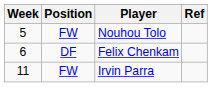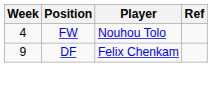 <table class=wikitable>
 <tr>
 <th>Week</th>
 <th>Position</th>
 <th>Player</th>
 <th>Ref</th>
 </tr>
 <tr>
-<td align=center>5</td>
+<td align=center>4</td>
 <td align=center><a href='#'>FW</a></td>
 <td> <a href='#'>Nouhou Tolo</a></td>
 <td></td>
 </tr>
 <tr>
-<td align=center>6</td>
+<td align=center>9</td>
 <td align=center><a href='#'>DF</a></td>
 <td> <a href='#'>Felix Chenkam</a></td>
 <td></td>
 </tr>
-<tr>
-<td align=center>11</td>
-<td align=center><a href='#'>FW</a></td>
-<td> <a href='#'>Irvin Parra</a></td>
-<td></td>
-</tr>
 </table>
